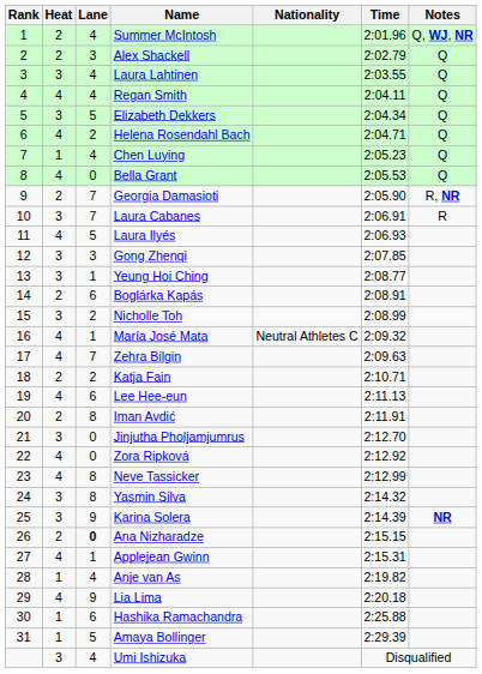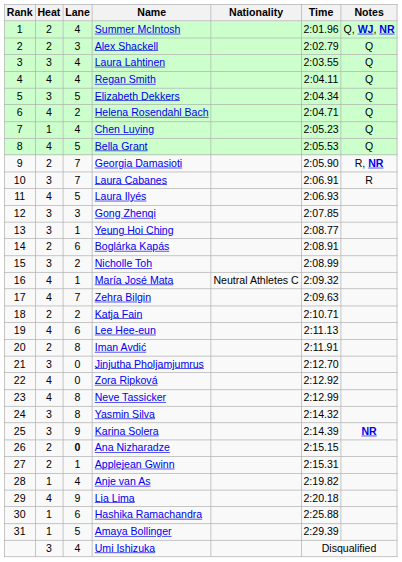 <table class="wikitable sortable" style="text-align:center">
 <tr>
 <th>Rank</th>
 <th>Heat</th>
 <th>Lane</th>
 <th>Name</th>
 <th>Nationality</th>
 <th><strong>Time</strong></th>
 <th>Notes</th>
 </tr>
 <tr bgcolor=ccffcc>
 <td>1</td>
 <td>2</td>
 <td>4</td>
 <td align=left><a href='#'>Summer McIntosh</a></td>
 <td align=left></td>
 <td>2:01.96</td>
 <td>Q, <strong><a href='#'>WJ</a></strong>, <strong><a href='#'>NR</a></strong></td>
 </tr>
 <tr bgcolor=ccffcc>
 <td>2</td>
 <td>2</td>
 <td>3</td>
 <td align=left><a href='#'>Alex Shackell</a></td>
 <td align=left></td>
 <td>2:02.79</td>
 <td>Q</td>
 </tr>
 <tr bgcolor=ccffcc>
 <td>3</td>
 <td>3</td>
 <td>4</td>
 <td align=left><a href='#'>Laura Lahtinen</a></td>
 <td align=left></td>
 <td>2:03.55</td>
 <td>Q</td>
 </tr>
 <tr bgcolor=ccffcc>
 <td>4</td>
 <td>4</td>
 <td>4</td>
 <td align=left><a href='#'>Regan Smith</a></td>
 <td align=left></td>
 <td>2:04.11</td>
 <td>Q</td>
 </tr>
 <tr bgcolor=ccffcc>
 <td>5</td>
 <td>3</td>
 <td>5</td>
 <td align=left><a href='#'>Elizabeth Dekkers</a></td>
 <td align=left></td>
 <td>2:04.34</td>
 <td>Q</td>
 </tr>
 <tr bgcolor=ccffcc>
 <td>6</td>
 <td>4</td>
 <td>2</td>
 <td align=left><a href='#'>Helena Rosendahl Bach</a></td>
 <td align=left></td>
 <td>2:04.71</td>
 <td>Q</td>
 </tr>
 <tr bgcolor=ccffcc>
 <td>7</td>
 <td>1</td>
 <td>4</td>
 <td align=left><a href='#'>Chen Luying</a></td>
 <td align=left></td>
 <td>2:05.23</td>
 <td>Q</td>
 </tr>
 <tr bgcolor=ccffcc>
 <td>8</td>
 <td>4</td>
-<td>0</td>
+<td>5</td>
 <td align=left><a href='#'>Bella Grant</a></td>
 <td align=left></td>
 <td>2:05.53</td>
 <td>Q</td>
 </tr>
 <tr>
 <td>9</td>
 <td>2</td>
 <td>7</td>
 <td align=left><a href='#'>Georgia Damasioti</a></td>
 <td align=left></td>
 <td>2:05.90</td>
 <td>R, <strong><a href='#'>NR</a></strong></td>
 </tr>
 <tr>
 <td>10</td>
 <td>3</td>
 <td>7</td>
 <td align=left><a href='#'>Laura Cabanes</a></td>
 <td align=left></td>
 <td>2:06.91</td>
 <td>R</td>
 </tr>
 <tr>
 <td>11</td>
 <td>4</td>
 <td>5</td>
 <td align=left><a href='#'>Laura Ilyés</a></td>
 <td align=left></td>
 <td>2:06.93</td>
 <td></td>
 </tr>
 <tr>
 <td>12</td>
 <td>3</td>
 <td>3</td>
 <td align=left><a href='#'>Gong Zhenqi</a></td>
 <td align=left></td>
 <td>2:07.85</td>
 <td></td>
 </tr>
 <tr>
 <td>13</td>
 <td>3</td>
 <td>1</td>
 <td align=left><a href='#'>Yeung Hoi Ching</a></td>
 <td align=left></td>
 <td>2:08.77</td>
 <td></td>
 </tr>
 <tr>
 <td>14</td>
 <td>2</td>
 <td>6</td>
 <td align=left><a href='#'>Boglárka Kapás</a></td>
 <td align=left></td>
 <td>2:08.91</td>
 <td></td>
 </tr>
 <tr>
 <td>15</td>
 <td>3</td>
 <td>2</td>
 <td align=left><a href='#'>Nicholle Toh</a></td>
 <td align=left></td>
 <td>2:08.99</td>
 <td></td>
 </tr>
 <tr>
 <td>16</td>
 <td>4</td>
 <td>1</td>
 <td align=left><a href='#'>María José Mata</a></td>
 <td align=left> Neutral Athletes C</td>
 <td>2:09.32</td>
 <td></td>
 </tr>
 <tr>
 <td>17</td>
 <td>4</td>
 <td>7</td>
 <td align=left><a href='#'>Zehra Bilgin</a></td>
 <td align=left></td>
 <td>2:09.63</td>
 <td></td>
 </tr>
 <tr>
 <td>18</td>
 <td>2</td>
 <td>2</td>
 <td align=left><a href='#'>Katja Fain</a></td>
 <td align=left></td>
 <td>2:10.71</td>
 <td></td>
 </tr>
 <tr>
 <td>19</td>
 <td>4</td>
 <td>6</td>
 <td align=left><a href='#'>Lee Hee-eun</a></td>
 <td align=left></td>
 <td>2:11.13</td>
 <td></td>
 </tr>
 <tr>
 <td>20</td>
 <td>2</td>
 <td>8</td>
 <td align=left><a href='#'>Iman Avdić</a></td>
 <td align=left></td>
 <td>2:11.91</td>
 <td></td>
 </tr>
 <tr>
 <td>21</td>
 <td>3</td>
 <td>0</td>
 <td align=left><a href='#'>Jinjutha Pholjamjumrus</a></td>
 <td align=left></td>
 <td>2:12.70</td>
 <td></td>
 </tr>
 <tr>
 <td>22</td>
 <td>4</td>
 <td>0</td>
 <td align=left><a href='#'>Zora Ripková</a></td>
 <td align=left></td>
 <td>2:12.92</td>
 <td></td>
 </tr>
 <tr>
 <td>23</td>
 <td>4</td>
 <td>8</td>
 <td align=left><a href='#'>Neve Tassicker</a></td>
 <td align=left></td>
 <td>2:12.99</td>
 <td></td>
 </tr>
 <tr>
 <td>24</td>
 <td>3</td>
 <td>8</td>
 <td align=left><a href='#'>Yasmin Silva</a></td>
 <td align=left></td>
 <td>2:14.32</td>
 <td></td>
 </tr>
 <tr>
 <td>25</td>
 <td>3</td>
 <td>9</td>
 <td align=left><a href='#'>Karina Solera</a></td>
 <td align=left></td>
 <td>2:14.39</td>
 <td><strong><a href='#'>NR</a></strong></td>
 </tr>
 <tr>
 <td>26</td>
 <td>2</td>
 <td><strong>0</strong></td>
 <td align=left><a href='#'>Ana Nizharadze</a></td>
 <td align=left></td>
 <td>2:15.15</td>
 <td></td>
 </tr>
 <tr>
 <td>27</td>
-<td>4</td>
+<td>2</td>
 <td>1</td>
 <td align=left><a href='#'>Applejean Gwinn</a></td>
 <td align=left></td>
 <td>2:15.31</td>
 <td></td>
 </tr>
 <tr>
 <td>28</td>
 <td>1</td>
 <td>4</td>
 <td align=left><a href='#'>Anje van As</a></td>
 <td align=left></td>
 <td>2:19.82</td>
 <td></td>
 </tr>
 <tr>
 <td>29</td>
 <td>4</td>
 <td>9</td>
 <td align=left><a href='#'>Lia Lima</a></td>
 <td align=left></td>
 <td>2:20.18</td>
 <td></td>
 </tr>
 <tr>
 <td>30</td>
 <td>1</td>
 <td>6</td>
 <td align=left><a href='#'>Hashika Ramachandra</a></td>
 <td align=left></td>
 <td>2:25.88</td>
 <td></td>
 </tr>
 <tr>
 <td>31</td>
 <td>1</td>
 <td>5</td>
 <td align=left><a href='#'>Amaya Bollinger</a></td>
 <td align=left></td>
 <td>2:29.39</td>
 <td></td>
 </tr>
 <tr>
 <td></td>
 <td>3</td>
 <td>4</td>
 <td align=left><a href='#'>Umi Ishizuka</a></td>
 <td align=left></td>
 <td colspan=2>Disqualified</td>
 </tr>
 </table>
